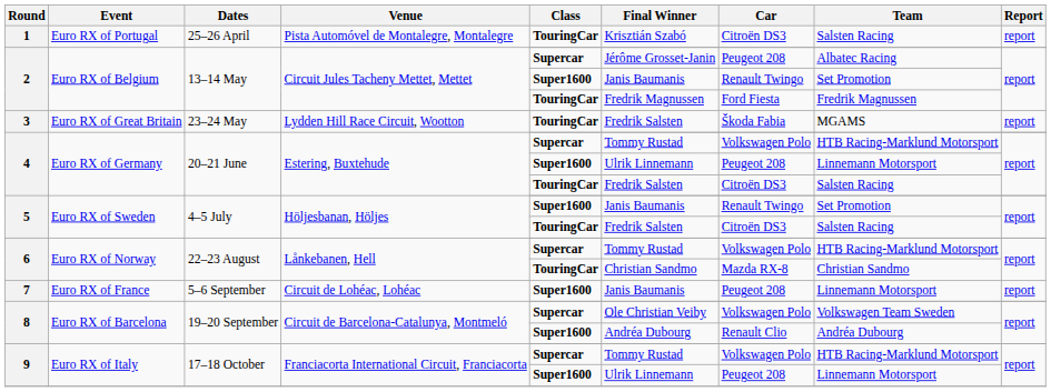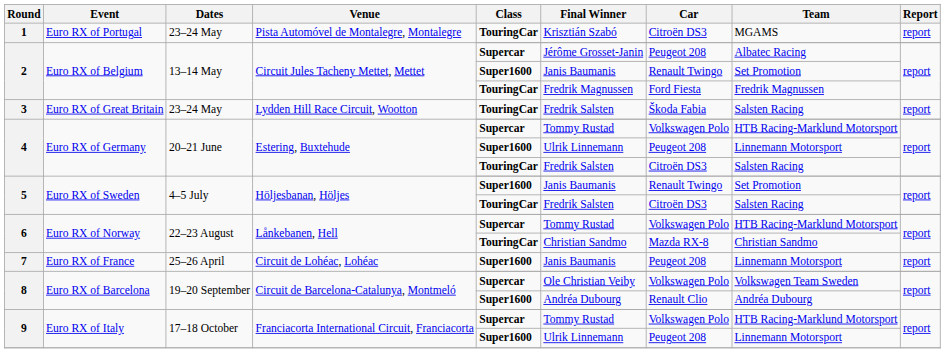 <table class="wikitable" style="font-size: 85%;">
 <tr>
 <th>Round</th>
 <th>Event</th>
 <th>Dates</th>
 <th>Venue</th>
 <th>Class</th>
 <th>Final Winner</th>
 <th>Car</th>
 <th>Team</th>
 <th>Report</th>
 </tr>
 <tr>
 <th>1</th>
 <td> <a href='#'>Euro RX of Portugal</a></td>
-<td>25–26 April</td>
+<td>23–24 May</td>
 <td><a href='#'>Pista Automóvel de Montalegre</a>, <a href='#'>Montalegre</a></td>
 <td><strong><span>TouringCar</span></strong></td>
 <td> <a href='#'>Krisztián Szabó</a></td>
 <td><a href='#'>Citroën DS3</a></td>
-<td> <a href='#'>Salsten Racing</a></td>
+<td> MGAMS</td>
 <td><a href='#'>report</a></td>
 </tr>
 <tr>
 <th rowspan=4>2</th>
 <td rowspan=4> <a href='#'>Euro RX of Belgium</a></td>
 <td rowspan=4>13–14 May</td>
 <td rowspan=4><a href='#'>Circuit Jules Tacheny Mettet</a>, <a href='#'>Mettet</a></td>
 </tr>
 <tr>
 <td><strong><span>Supercar</span></strong></td>
 <td> <a href='#'>Jérôme Grosset-Janin</a></td>
 <td><a href='#'>Peugeot 208</a></td>
 <td> <a href='#'>Albatec Racing</a></td>
 <td rowspan=3><a href='#'>report</a></td>
 </tr>
 <tr>
 <td><strong><span>Super1600</span></strong></td>
 <td> <a href='#'>Janis Baumanis</a></td>
 <td><a href='#'>Renault Twingo</a></td>
 <td> <a href='#'>Set Promotion</a></td>
 </tr>
 <tr>
 <td><strong><span>TouringCar</span></strong></td>
 <td> <a href='#'>Fredrik Magnussen</a></td>
 <td><a href='#'>Ford Fiesta</a></td>
 <td> <a href='#'>Fredrik Magnussen</a></td>
 </tr>
 <tr>
 <th>3</th>
 <td> <a href='#'>Euro RX of Great Britain</a></td>
 <td>23–24 May</td>
 <td><a href='#'>Lydden Hill Race Circuit</a>, <a href='#'>Wootton</a></td>
 <td><strong><span>TouringCar</span></strong></td>
 <td> <a href='#'>Fredrik Salsten</a></td>
 <td><a href='#'>Škoda Fabia</a></td>
-<td> MGAMS</td>
+<td> <a href='#'>Salsten Racing</a></td>
 <td><a href='#'>report</a></td>
 </tr>
 <tr>
 <th rowspan=4>4</th>
 <td rowspan=4> <a href='#'>Euro RX of Germany</a></td>
 <td rowspan=4>20–21 June</td>
 <td rowspan=4><a href='#'>Estering</a>, <a href='#'>Buxtehude</a></td>
 </tr>
 <tr>
 <td><strong><span>Supercar</span></strong></td>
 <td> <a href='#'>Tommy Rustad</a></td>
 <td><a href='#'>Volkswagen Polo</a></td>
 <td> <a href='#'>HTB Racing-Marklund Motorsport</a></td>
 <td rowspan=3><a href='#'>report</a></td>
 </tr>
 <tr>
 <td><strong><span>Super1600</span></strong></td>
 <td> <a href='#'>Ulrik Linnemann</a></td>
 <td><a href='#'>Peugeot 208</a></td>
 <td> <a href='#'>Linnemann Motorsport</a></td>
 </tr>
 <tr>
 <td><strong><span>TouringCar</span></strong></td>
 <td> <a href='#'>Fredrik Salsten</a></td>
 <td><a href='#'>Citroën DS3</a></td>
 <td> <a href='#'>Salsten Racing</a></td>
 </tr>
 <tr>
 <th rowspan=3>5</th>
 <td rowspan=3> <a href='#'>Euro RX of Sweden</a></td>
 <td rowspan=3>4–5 July</td>
 <td rowspan=3><a href='#'>Höljesbanan</a>, <a href='#'>Höljes</a></td>
 </tr>
 <tr>
 <td><strong><span>Super1600</span></strong></td>
 <td> <a href='#'>Janis Baumanis</a></td>
 <td><a href='#'>Renault Twingo</a></td>
 <td> <a href='#'>Set Promotion</a></td>
 <td rowspan=2><a href='#'>report</a></td>
 </tr>
 <tr>
 <td><strong><span>TouringCar</span></strong></td>
 <td> <a href='#'>Fredrik Salsten</a></td>
 <td><a href='#'>Citroën DS3</a></td>
 <td> <a href='#'>Salsten Racing</a></td>
 </tr>
 <tr>
 <th rowspan=3>6</th>
 <td rowspan=3> <a href='#'>Euro RX of Norway</a></td>
 <td rowspan=3>22–23 August</td>
 <td rowspan=3><a href='#'>Lånkebanen</a>, <a href='#'>Hell</a></td>
 </tr>
 <tr>
 <td><strong><span>Supercar</span></strong></td>
 <td> <a href='#'>Tommy Rustad</a></td>
 <td><a href='#'>Volkswagen Polo</a></td>
 <td> <a href='#'>HTB Racing-Marklund Motorsport</a></td>
 <td rowspan=2><a href='#'>report</a></td>
 </tr>
 <tr>
 <td><strong><span>TouringCar</span></strong></td>
 <td> <a href='#'>Christian Sandmo</a></td>
 <td><a href='#'>Mazda RX-8</a></td>
 <td> <a href='#'>Christian Sandmo</a></td>
 </tr>
 <tr>
 <th>7</th>
 <td> <a href='#'>Euro RX of France</a></td>
-<td>5–6 September</td>
+<td>25–26 April</td>
 <td><a href='#'>Circuit de Lohéac</a>, <a href='#'>Lohéac</a></td>
 <td><strong><span>Super1600</span></strong></td>
 <td> <a href='#'>Janis Baumanis</a></td>
 <td><a href='#'>Peugeot 208</a></td>
 <td> <a href='#'>Linnemann Motorsport</a></td>
 <td><a href='#'>report</a></td>
 </tr>
 <tr>
 <th rowspan=3>8</th>
 <td rowspan=3> <a href='#'>Euro RX of Barcelona</a></td>
 <td rowspan=3>19–20 September</td>
 <td rowspan=3><a href='#'>Circuit de Barcelona-Catalunya</a>, <a href='#'>Montmeló</a></td>
 </tr>
 <tr>
 <td><strong><span>Supercar</span></strong></td>
 <td> <a href='#'>Ole Christian Veiby</a></td>
 <td><a href='#'>Volkswagen Polo</a></td>
 <td> <a href='#'>Volkswagen Team Sweden</a></td>
 <td rowspan=2><a href='#'>report</a></td>
 </tr>
 <tr>
 <td><strong><span>Super1600</span></strong></td>
 <td> <a href='#'>Andréa Dubourg</a></td>
 <td><a href='#'>Renault Clio</a></td>
 <td> <a href='#'>Andréa Dubourg</a></td>
 </tr>
 <tr>
 <th rowspan=3>9</th>
 <td rowspan=3> <a href='#'>Euro RX of Italy</a></td>
 <td rowspan=3>17–18 October</td>
 <td rowspan=3><a href='#'>Franciacorta International Circuit</a>, <a href='#'>Franciacorta</a></td>
 </tr>
 <tr>
 <td><strong><span>Supercar</span></strong></td>
 <td> <a href='#'>Tommy Rustad</a></td>
 <td><a href='#'>Volkswagen Polo</a></td>
 <td> <a href='#'>HTB Racing-Marklund Motorsport</a></td>
 <td rowspan=2><a href='#'>report</a></td>
 </tr>
 <tr>
 <td><strong><span>Super1600</span></strong></td>
 <td> <a href='#'>Ulrik Linnemann</a></td>
 <td><a href='#'>Peugeot 208</a></td>
 <td> <a href='#'>Linnemann Motorsport</a></td>
 </tr>
 <tr>
 </tr>
 </table>
